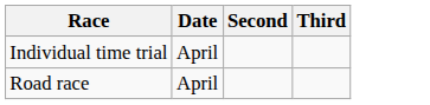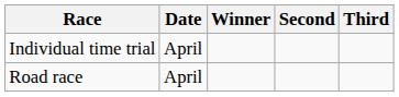 <table class="wikitable">
 <tr>
 <th>Race</th>
 <th>Date</th>
+<th>Winner</th>
 <th>Second</th>
 <th>Third</th>
 </tr>
 <tr>
 <td>Individual time trial</td>
 <td>April</td>
 <td></td>
 <td></td>
+<td></td>
 </tr>
 <tr>
 <td>Road race</td>
 <td>April</td>
 <td></td>
 <td></td>
+<td></td>
 </tr>
 </table>
